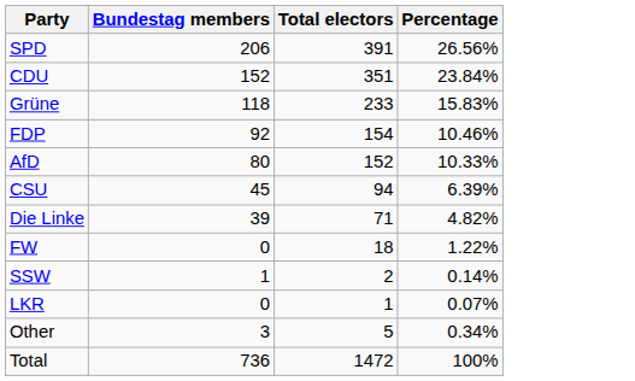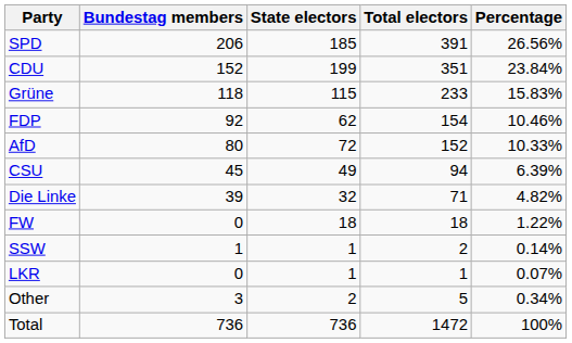 <table class="wikitable" style="text-align:right">
 <tr>
 <th>Party</th>
 <th><a href='#'>Bundestag</a> members</th>
+<th>State electors</th>
 <th>Total electors</th>
 <th>Percentage</th>
 </tr>
 <tr>
 <td align="left"><a href='#'>SPD</a></td>
 <td>206</td>
+<td>185</td>
 <td>391</td>
 <td>26.56%</td>
 </tr>
 <tr>
 <td align="left"><a href='#'>CDU</a></td>
 <td>152</td>
+<td>199</td>
 <td>351</td>
 <td>23.84%</td>
 </tr>
 <tr>
 <td align="left"><a href='#'>Grüne</a></td>
 <td>118</td>
+<td>115</td>
 <td>233</td>
 <td>15.83%</td>
 </tr>
 <tr>
 <td align="left"><a href='#'>FDP</a></td>
 <td>92</td>
+<td>62</td>
 <td>154</td>
 <td>10.46%</td>
 </tr>
 <tr>
 <td align="left"><a href='#'>AfD</a></td>
 <td>80</td>
+<td>72</td>
 <td>152</td>
 <td>10.33%</td>
 </tr>
 <tr>
 <td align="left"><a href='#'>CSU</a></td>
 <td>45</td>
+<td>49</td>
 <td>94</td>
 <td>6.39%</td>
 </tr>
 <tr>
 <td align="left"><a href='#'>Die Linke</a></td>
 <td>39</td>
+<td>32</td>
 <td>71</td>
 <td>4.82%</td>
 </tr>
 <tr>
 <td align="left"><a href='#'>FW</a></td>
 <td>0</td>
 <td>18</td>
+<td>18</td>
 <td>1.22%</td>
 </tr>
 <tr>
 <td align="left"><a href='#'>SSW</a></td>
+<td>1</td>
 <td>1</td>
 <td>2</td>
 <td>0.14%</td>
 </tr>
 <tr>
 <td align="left"><a href='#'>LKR</a></td>
 <td>0</td>
 <td>1</td>
+<td>1</td>
 <td>0.07%</td>
 </tr>
 <tr>
 <td align="left">Other</td>
 <td>3</td>
+<td>2</td>
 <td>5</td>
 <td>0.34%</td>
 </tr>
 <tr>
 <td align="left">Total</td>
 <td>736</td>
+<td>736</td>
 <td>1472</td>
 <td>100%</td>
 </tr>
 </table>
